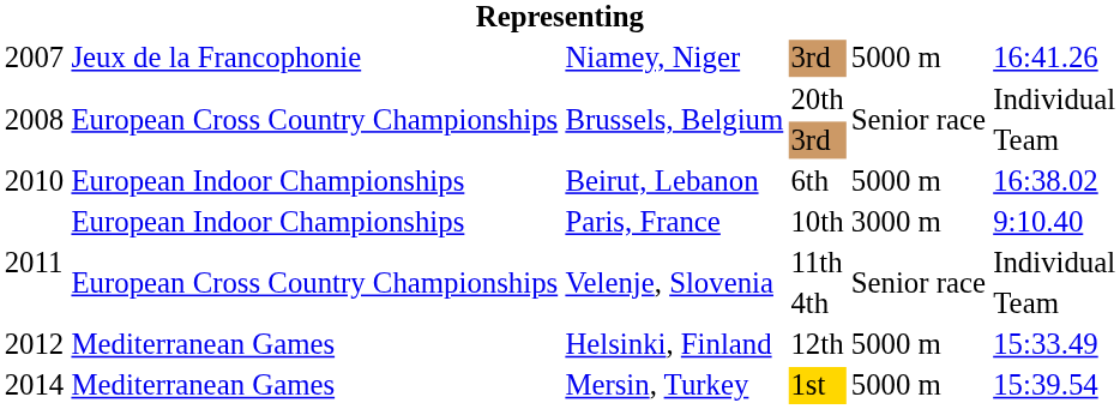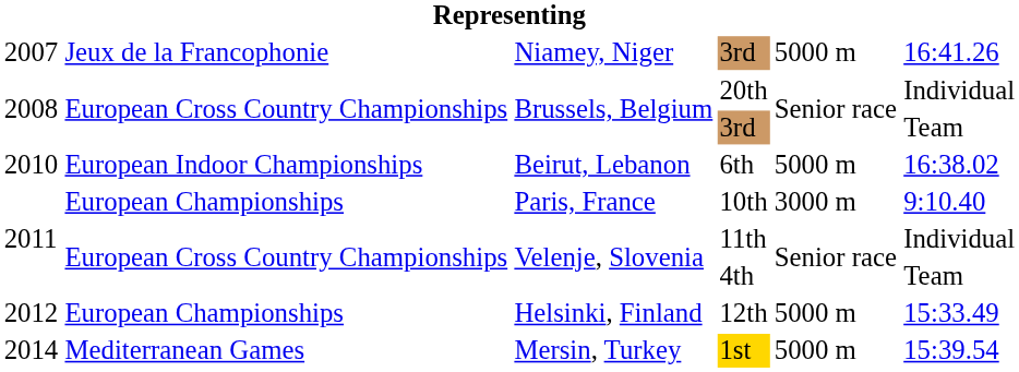 <table>
 <tr>
 <th colspan="6">Representing </th>
 </tr>
 <tr>
 <td>2007</td>
 <td><a href='#'>Jeux de la Francophonie</a></td>
 <td><a href='#'>Niamey, Niger</a></td>
 <td bgcolor=cc9966>3rd</td>
 <td>5000 m</td>
 <td><a href='#'>16:41.26</a></td>
 </tr>
 <tr>
 <td rowspan=2>2008</td>
 <td rowspan=2><a href='#'>European Cross Country Championships</a></td>
 <td rowspan=2><a href='#'>Brussels, Belgium</a></td>
 <td>20th</td>
 <td rowspan=2>Senior race</td>
 <td>Individual</td>
 </tr>
 <tr>
 <td bgcolor=cc9966>3rd</td>
 <td>Team</td>
 </tr>
 <tr>
 <td>2010</td>
 <td><a href='#'>European Indoor Championships</a></td>
 <td><a href='#'>Beirut, Lebanon</a></td>
 <td>6th</td>
 <td>5000 m</td>
 <td><a href='#'>16:38.02</a></td>
 </tr>
 <tr>
 <td rowspan=3>2011</td>
-<td><a href='#'>European Indoor Championships</a></td>
+<td><a href='#'>European Championships</a></td>
 <td><a href='#'>Paris, France</a></td>
 <td>10th</td>
 <td>3000 m</td>
 <td><a href='#'>9:10.40</a></td>
 </tr>
 <tr>
 <td rowspan=2><a href='#'>European Cross Country Championships</a></td>
 <td rowspan=2><a href='#'>Velenje</a>, <a href='#'>Slovenia</a></td>
 <td>11th</td>
 <td rowspan=2>Senior race</td>
 <td>Individual</td>
 </tr>
 <tr>
 <td>4th</td>
 <td>Team</td>
 </tr>
 <tr>
 <td>2012</td>
-<td><a href='#'>Mediterranean Games</a></td>
+<td><a href='#'>European Championships</a></td>
 <td><a href='#'>Helsinki</a>, <a href='#'>Finland</a></td>
 <td>12th</td>
 <td>5000 m</td>
 <td><a href='#'>15:33.49</a></td>
 </tr>
 <tr>
 <td>2014</td>
 <td><a href='#'>Mediterranean Games</a></td>
 <td><a href='#'>Mersin</a>, <a href='#'>Turkey</a></td>
 <td bgcolor=gold>1st</td>
 <td>5000 m</td>
 <td><a href='#'>15:39.54</a></td>
 </tr>
 </table>
